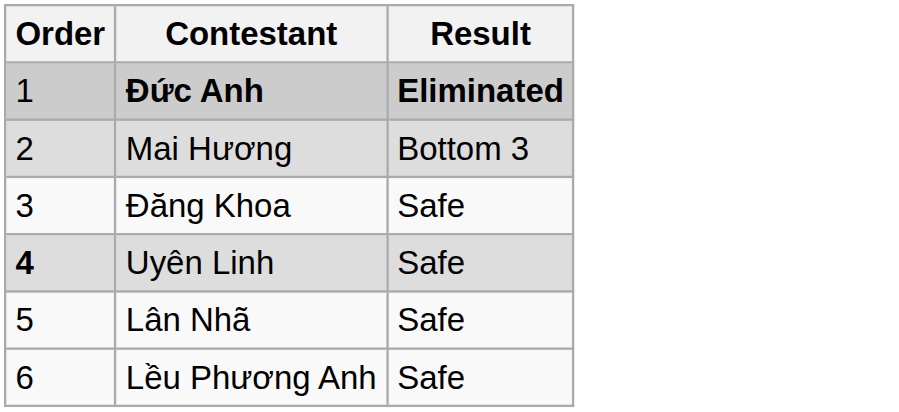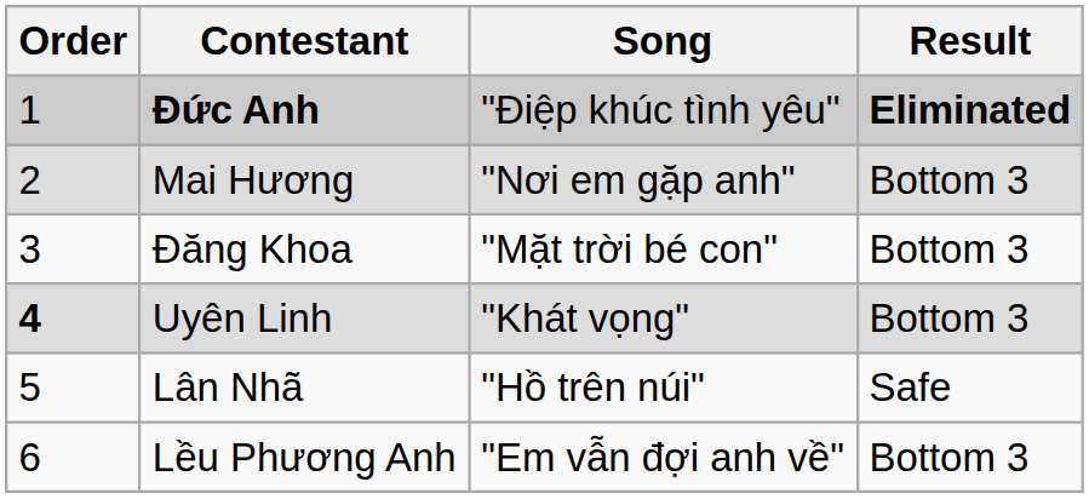 <table border="8" cellpadding="4" cellspacing="0" style="margin:  1em 1em 1em 0; background: #f9f9f9; border: 1px #aaa  solid; border-collapse: collapse; font-size: 90%;">
 <tr bgcolor="#f2f2f2">
 <th>Order</th>
 <th>Contestant</th>
+<th>Song</th>
 <th>Result</th>
 </tr>
 <tr bgcolor="#CCCCCC">
 <td>1</td>
 <td><strong>Đức Anh</strong></td>
+<td>"Điệp khúc tình yêu"</td>
 <td><strong>Eliminated</strong></td>
 </tr>
 <tr bgcolor="DDDDDD">
 <td>2</td>
 <td>Mai Hương</td>
+<td>"Nơi em gặp anh"</td>
 <td>Bottom 3</td>
 </tr>
 <tr>
 <td>3</td>
 <td>Đăng Khoa</td>
-<td>Safe</td>
+<td>"Mặt trời bé con"</td>
+<td>Bottom 3</td>
 </tr>
 <tr bgcolor="DDDDDD">
 <td><strong>4</strong></td>
 <td>Uyên Linh</td>
-<td>Safe</td>
+<td>"Khát vọng"</td>
+<td>Bottom 3</td>
 </tr>
 <tr>
 <td>5</td>
 <td>Lân Nhã</td>
+<td>"Hồ trên núi"</td>
 <td>Safe</td>
 </tr>
 <tr>
 <td>6</td>
 <td>Lều Phương Anh</td>
-<td>Safe</td>
+<td>"Em vẫn đợi anh về"</td>
+<td>Bottom 3</td>
 </tr>
 </table>
